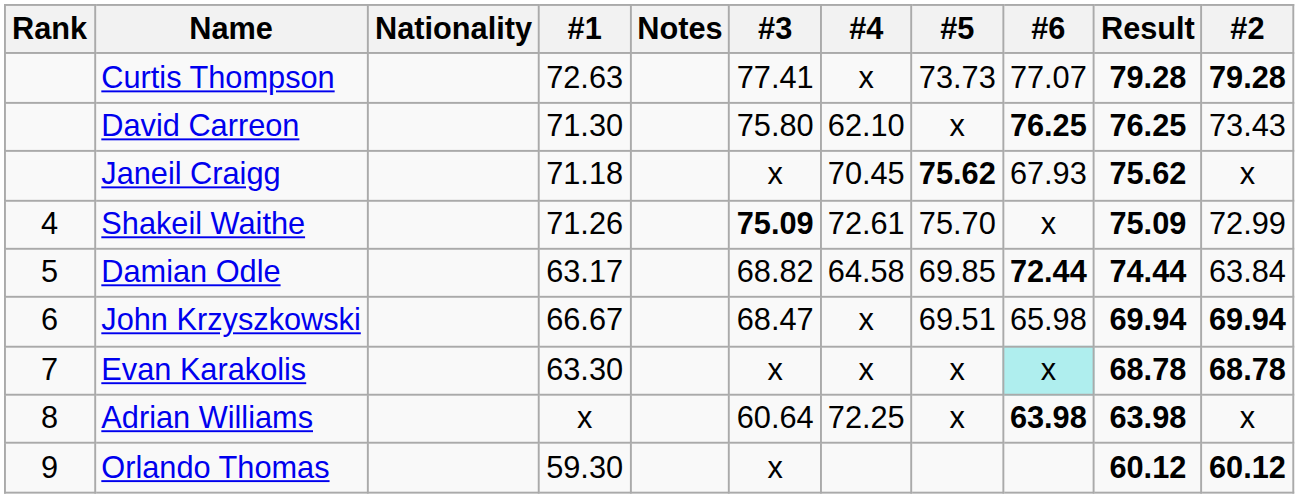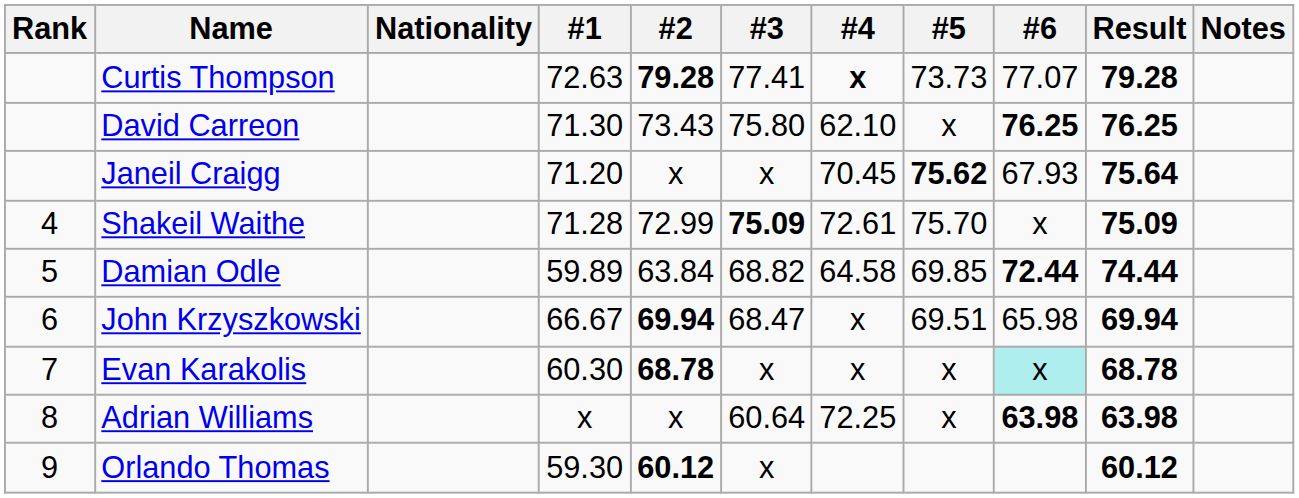 <table class="wikitable sortable" style="text-align:center">
 <tr>
 <th>Rank</th>
 <th>Name</th>
 <th>Nationality</th>
 <th>#1</th>
-<th>Notes</th>
+<th>#2</th>
 <th>#3</th>
 <th>#4</th>
 <th>#5</th>
 <th>#6</th>
 <th>Result</th>
-<th>#2</th>
+<th>Notes</th>
 </tr>
 <tr>
 <td></td>
 <td align=left><a href='#'>Curtis Thompson</a></td>
 <td align=left></td>
 <td>72.63</td>
-<td></td>
+<td><strong>79.28</strong></td>
 <td>77.41</td>
-<td>x</td>
+<td><strong>x</strong></td>
 <td>73.73</td>
 <td>77.07</td>
 <td><strong>79.28</strong></td>
-<td><strong>79.28</strong></td>
+<td></td>
 </tr>
 <tr>
 <td></td>
 <td align=left><a href='#'>David Carreon</a></td>
 <td align=left></td>
 <td>71.30</td>
-<td></td>
+<td>73.43</td>
 <td>75.80</td>
 <td>62.10</td>
 <td>x</td>
 <td><strong>76.25</strong></td>
 <td><strong>76.25</strong></td>
-<td>73.43</td>
+<td></td>
 </tr>
 <tr>
 <td></td>
 <td align=left><a href='#'>Janeil Craigg</a></td>
 <td align=left></td>
-<td>71.18</td>
-<td></td>
+<td>71.20</td>
+<td>x</td>
 <td>x</td>
 <td>70.45</td>
 <td><strong>75.62</strong></td>
 <td>67.93</td>
-<td><strong>75.62</strong></td>
-<td>x</td>
+<td><strong>75.64</strong></td>
+<td></td>
 </tr>
 <tr>
 <td>4</td>
 <td align=left><a href='#'>Shakeil Waithe</a></td>
 <td align=left></td>
-<td>71.26</td>
-<td></td>
+<td>71.28</td>
+<td>72.99</td>
 <td><strong>75.09</strong></td>
 <td>72.61</td>
 <td>75.70</td>
 <td>x</td>
 <td><strong>75.09</strong></td>
-<td>72.99</td>
+<td></td>
 </tr>
 <tr>
 <td>5</td>
 <td align=left><a href='#'>Damian Odle</a></td>
 <td align=left></td>
-<td>63.17</td>
-<td></td>
+<td>59.89</td>
+<td>63.84</td>
 <td>68.82</td>
 <td>64.58</td>
 <td>69.85</td>
 <td><strong>72.44</strong></td>
 <td><strong>74.44</strong></td>
-<td>63.84</td>
+<td></td>
 </tr>
 <tr>
 <td>6</td>
 <td align=left><a href='#'>John Krzyszkowski</a></td>
 <td align=left></td>
 <td>66.67</td>
-<td></td>
+<td><strong>69.94</strong></td>
 <td>68.47</td>
 <td>x</td>
 <td>69.51</td>
 <td>65.98</td>
 <td><strong>69.94</strong></td>
-<td><strong>69.94</strong></td>
+<td></td>
 </tr>
 <tr>
 <td>7</td>
 <td align=left><a href='#'>Evan Karakolis</a></td>
 <td align=left></td>
-<td>63.30</td>
-<td></td>
+<td>60.30</td>
+<td><strong>68.78</strong></td>
 <td>x</td>
 <td>x</td>
 <td>x</td>
 <td style="background: paleturquoise;">x</td>
 <td><strong>68.78</strong></td>
-<td><strong>68.78</strong></td>
+<td></td>
 </tr>
 <tr>
 <td>8</td>
 <td align=left><a href='#'>Adrian Williams</a></td>
 <td align=left></td>
 <td>x</td>
-<td></td>
+<td>x</td>
 <td>60.64</td>
 <td>72.25</td>
 <td>x</td>
 <td><strong>63.98</strong></td>
 <td><strong>63.98</strong></td>
-<td>x</td>
+<td></td>
 </tr>
 <tr>
 <td>9</td>
 <td align=left><a href='#'>Orlando Thomas</a></td>
 <td align=left></td>
 <td>59.30</td>
-<td></td>
+<td><strong>60.12</strong></td>
 <td>x</td>
 <td></td>
 <td></td>
 <td></td>
 <td><strong>60.12</strong></td>
-<td><strong>60.12</strong></td>
+<td></td>
 </tr>
 </table>
